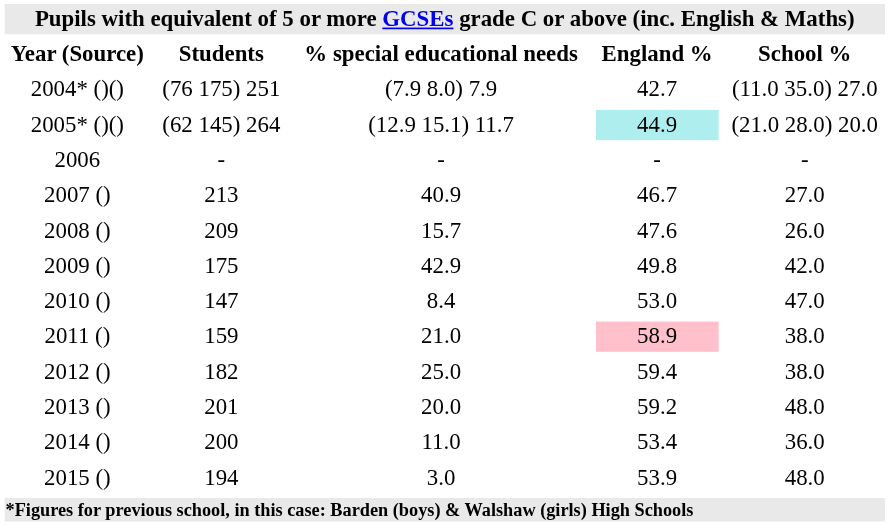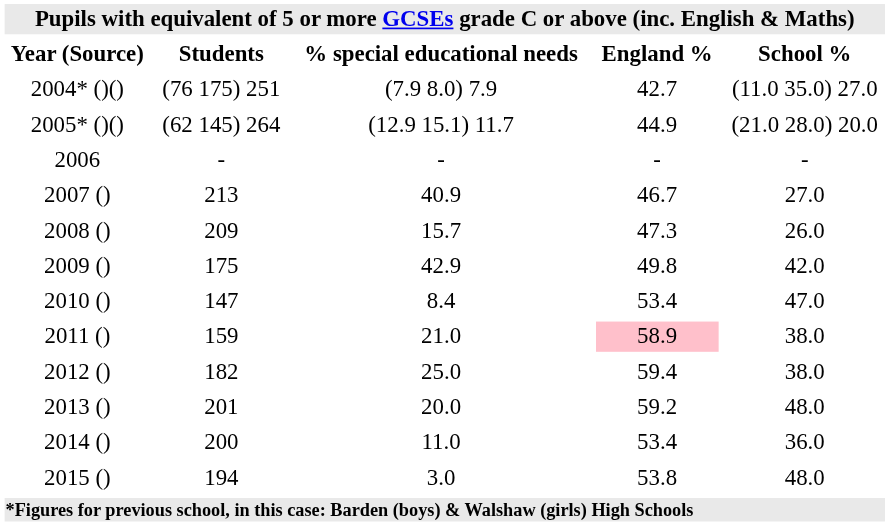 <table id="toc" style="float: right; margin-right: 1em; width: 42%; font-size: 85%; text-align: center" cellspacing="3">
 <tr>
 <th colspan="5" style="background-color:#E9E9E9"><strong>Pupils with equivalent of 5 or more <a href='#'>GCSEs</a> grade C or above (inc. English & Maths)</strong></th>
 </tr>
 <tr>
 <th>Year (Source)</th>
 <th>Students</th>
 <th>% special educational needs</th>
 <th>England %</th>
 <th>School %</th>
 </tr>
 <tr>
 <td>2004* ()()</td>
 <td>(76 175) 251</td>
 <td>(7.9 8.0) 7.9</td>
 <td>42.7</td>
 <td>(11.0 35.0) 27.0</td>
 </tr>
 <tr>
 <td>2005* ()()</td>
 <td>(62 145) 264</td>
 <td>(12.9 15.1) 11.7</td>
-<td style="background: paleturquoise;">44.9</td>
+<td>44.9</td>
 <td>(21.0 28.0) 20.0</td>
 </tr>
 <tr>
 <td>2006</td>
 <td>-</td>
 <td>-</td>
 <td>-</td>
 <td>-</td>
 </tr>
 <tr>
 <td>2007 ()</td>
 <td>213</td>
 <td>40.9</td>
 <td>46.7</td>
 <td>27.0</td>
 </tr>
 <tr>
 <td>2008 ()</td>
 <td>209</td>
 <td>15.7</td>
-<td>47.6</td>
+<td>47.3</td>
 <td>26.0</td>
 </tr>
 <tr>
 <td>2009 ()</td>
 <td>175</td>
 <td>42.9</td>
 <td>49.8</td>
 <td>42.0</td>
 </tr>
 <tr>
 <td>2010 ()</td>
 <td>147</td>
 <td>8.4</td>
-<td>53.0</td>
+<td>53.4</td>
 <td>47.0</td>
 </tr>
 <tr>
 <td>2011 ()</td>
 <td>159</td>
 <td>21.0</td>
 <td style="background: pink;">58.9</td>
 <td>38.0</td>
 </tr>
 <tr>
 <td>2012 ()</td>
 <td>182</td>
 <td>25.0</td>
 <td>59.4</td>
 <td>38.0</td>
 </tr>
 <tr>
 <td>2013 ()</td>
 <td>201</td>
 <td>20.0</td>
 <td>59.2</td>
 <td>48.0</td>
 </tr>
 <tr>
 <td>2014 ()</td>
 <td>200</td>
 <td>11.0</td>
 <td>53.4</td>
 <td>36.0</td>
 </tr>
 <tr>
 <td>2015 ()</td>
 <td>194</td>
 <td>3.0</td>
-<td>53.9</td>
+<td>53.8</td>
 <td>48.0</td>
 </tr>
 <tr>
 <th colspan="5" style="background-color:#E9E9E9; text-align: left; font-size: 80%">*Figures for previous school, in this case: Barden (boys) & Walshaw (girls) High Schools</th>
 </tr>
 </table>
